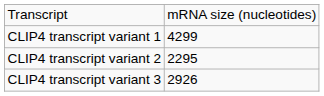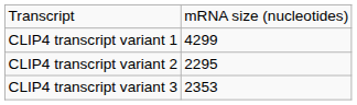 <table class="wikitable">
 <tr>
 <td>Transcript</td>
 <td>mRNA size (nucleotides)</td>
 </tr>
 <tr>
 <td>CLIP4 transcript variant 1</td>
 <td>4299</td>
 </tr>
 <tr>
 <td>CLIP4 transcript variant 2</td>
 <td>2295</td>
 </tr>
 <tr>
 <td>CLIP4 transcript variant 3</td>
-<td>2926</td>
+<td>2353</td>
 </tr>
 </table>
